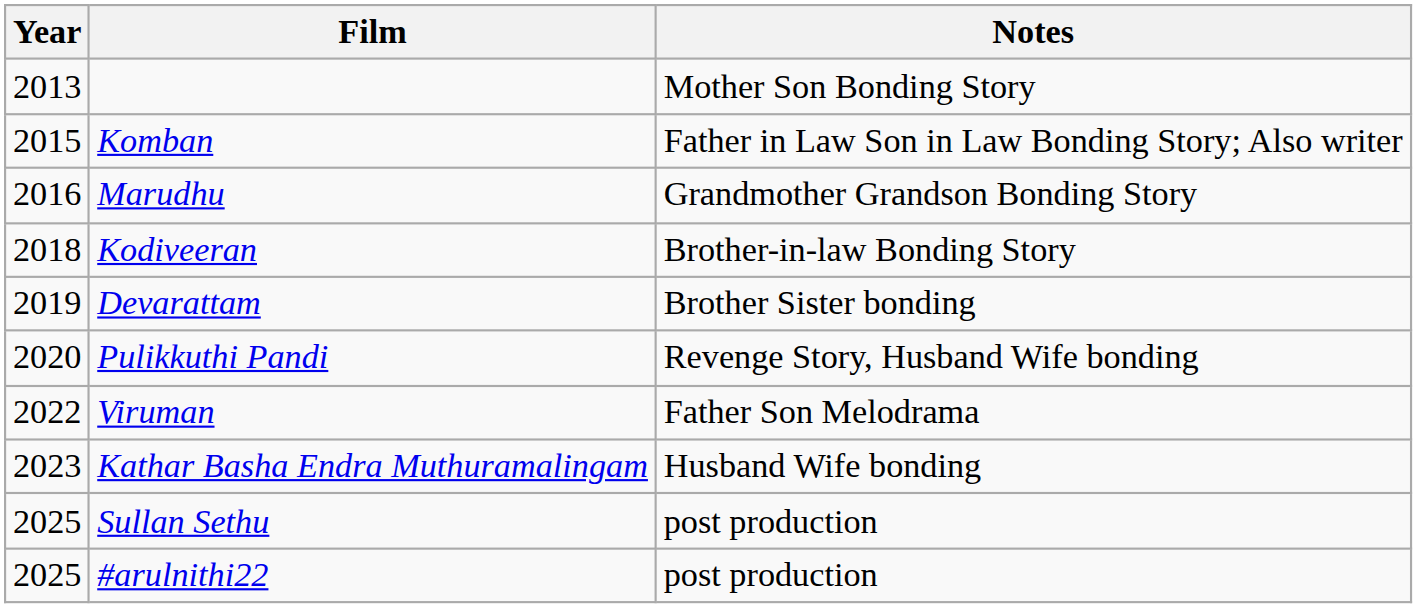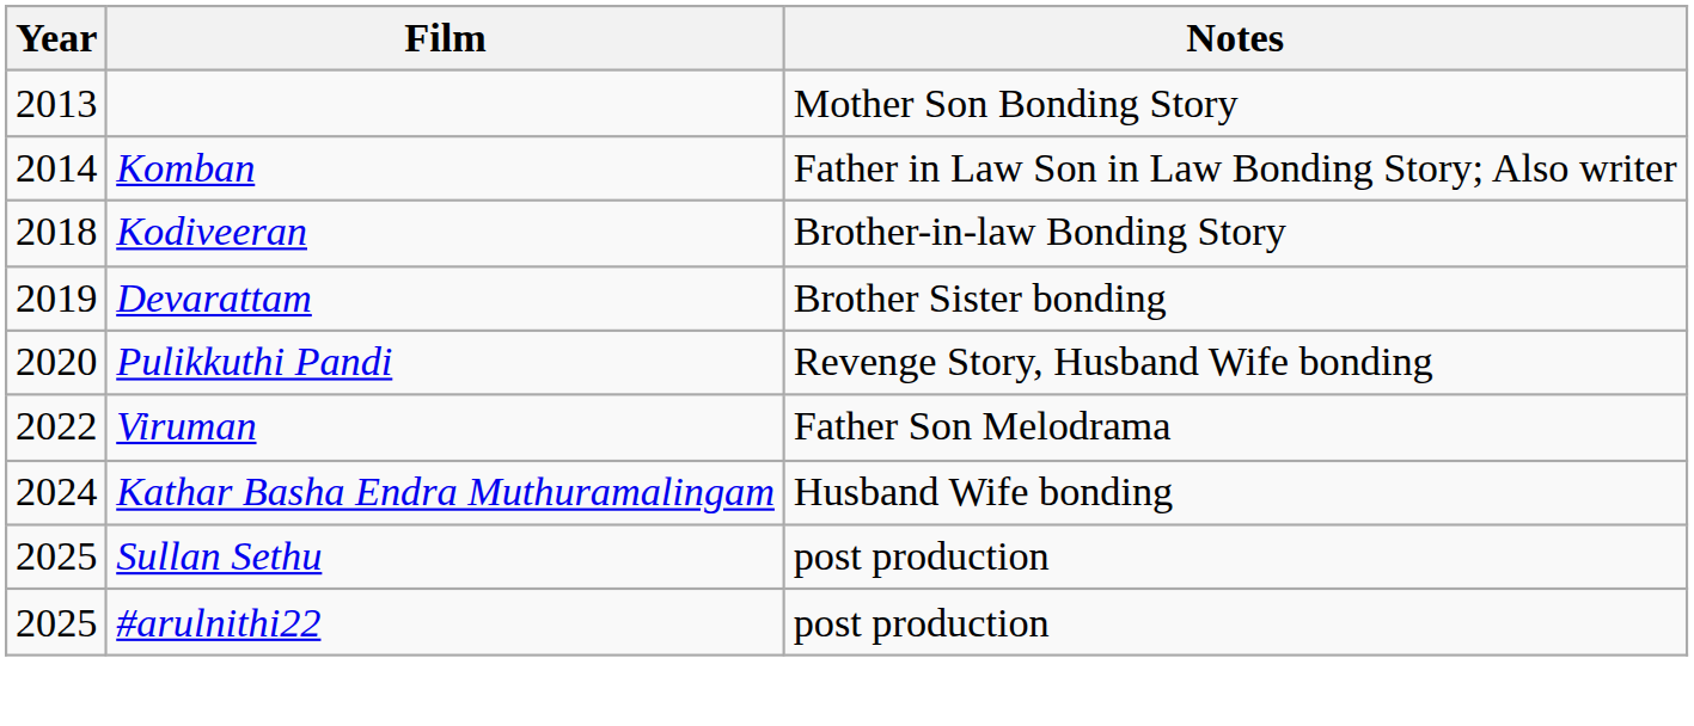 <table class="wikitable sortable">
 <tr>
 <th>Year</th>
 <th>Film</th>
 <th>Notes</th>
 </tr>
 <tr>
 <td>2013</td>
 <td></td>
 <td>Mother Son Bonding Story</td>
 </tr>
 <tr>
-<td>2015</td>
+<td>2014</td>
 <td><em><a href='#'>Komban</a></em></td>
 <td>Father in Law Son in Law Bonding Story; Also writer</td>
-</tr>
-<tr>
-<td>2016</td>
-<td><em><a href='#'>Marudhu</a></em></td>
-<td>Grandmother Grandson Bonding Story</td>
 </tr>
 <tr>
 <td>2018</td>
 <td><em><a href='#'>Kodiveeran</a></em></td>
 <td>Brother-in-law Bonding Story</td>
 </tr>
 <tr>
 <td>2019</td>
 <td><em><a href='#'>Devarattam</a></em></td>
 <td>Brother Sister bonding</td>
 </tr>
 <tr>
 <td>2020</td>
 <td><em><a href='#'>Pulikkuthi Pandi</a></em></td>
 <td>Revenge Story, Husband Wife bonding</td>
 </tr>
 <tr>
 <td>2022</td>
 <td><em><a href='#'>Viruman</a></em></td>
 <td>Father Son Melodrama</td>
 </tr>
 <tr>
-<td>2023</td>
+<td>2024</td>
 <td><em><a href='#'>Kathar Basha Endra Muthuramalingam</a></em></td>
 <td>Husband Wife bonding</td>
 </tr>
 <tr>
 <td>2025</td>
 <td><em><a href='#'>Sullan Sethu </a></em></td>
 <td>post production</td>
 </tr>
 <tr>
 <td>2025</td>
 <td><em><a href='#'>#arulnithi22</a></em></td>
 <td>post production</td>
 </tr>
 </table>
